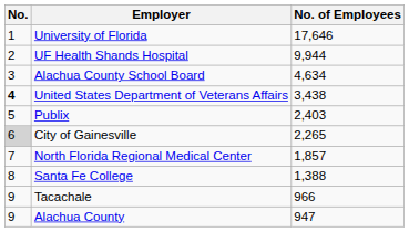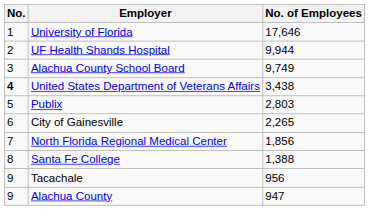 <table class="wikitable">
 <tr>
 <th>No.</th>
 <th>Employer</th>
 <th>No. of Employees</th>
 </tr>
 <tr>
 <td>1</td>
 <td><a href='#'>University of Florida</a></td>
 <td>17,646</td>
 </tr>
 <tr>
 <td>2</td>
 <td><a href='#'>UF Health Shands Hospital</a></td>
 <td>9,944</td>
 </tr>
 <tr>
 <td>3</td>
 <td><a href='#'>Alachua County School Board</a></td>
-<td>4,634</td>
+<td>9,749</td>
 </tr>
 <tr>
 <td><strong>4</strong></td>
 <td><a href='#'>United States Department of Veterans Affairs</a></td>
 <td>3,438</td>
 </tr>
 <tr>
 <td>5</td>
 <td><a href='#'>Publix</a></td>
-<td>2,403</td>
+<td>2,803</td>
 </tr>
 <tr>
-<td style="background: lightgrey;">6</td>
+<td>6</td>
 <td>City of Gainesville</td>
 <td>2,265</td>
 </tr>
 <tr>
 <td>7</td>
 <td><a href='#'>North Florida Regional Medical Center</a></td>
-<td>1,857</td>
+<td>1,856</td>
 </tr>
 <tr>
 <td>8</td>
 <td><a href='#'>Santa Fe College</a></td>
 <td>1,388</td>
 </tr>
 <tr>
 <td>9</td>
 <td>Tacachale</td>
-<td>966</td>
+<td>956</td>
 </tr>
 <tr>
 <td>9</td>
 <td><a href='#'>Alachua County</a></td>
 <td>947</td>
 </tr>
 </table>
